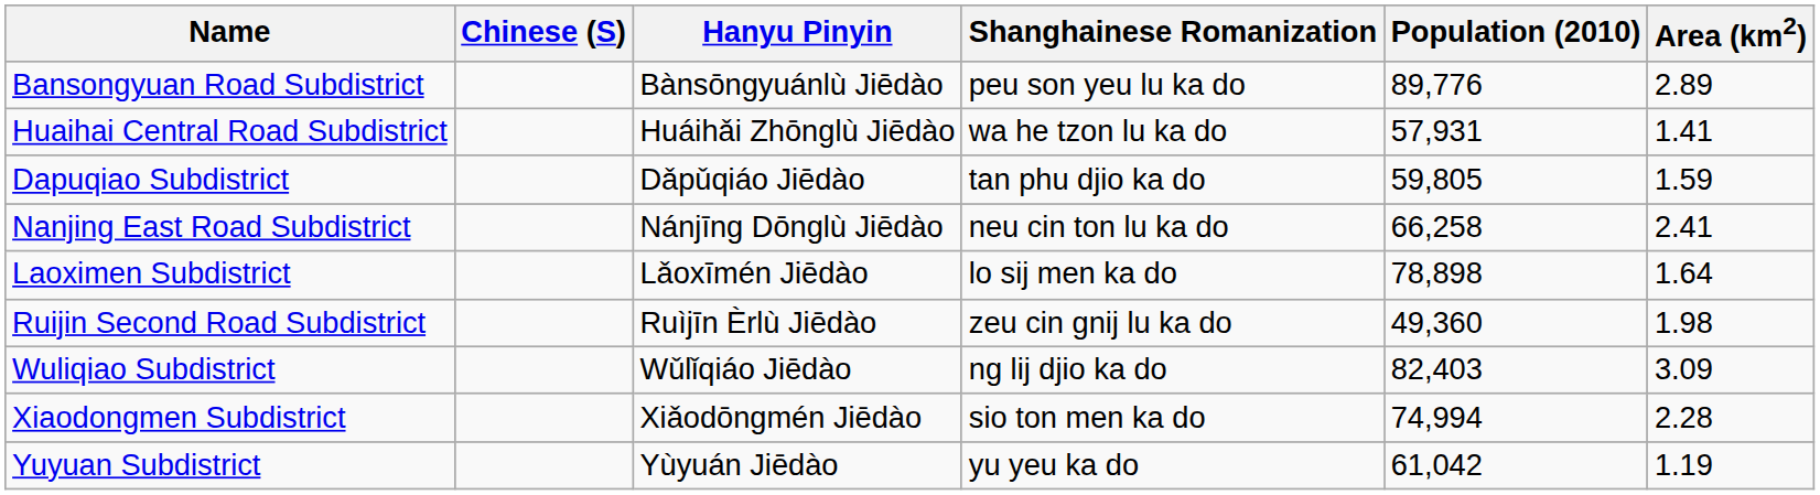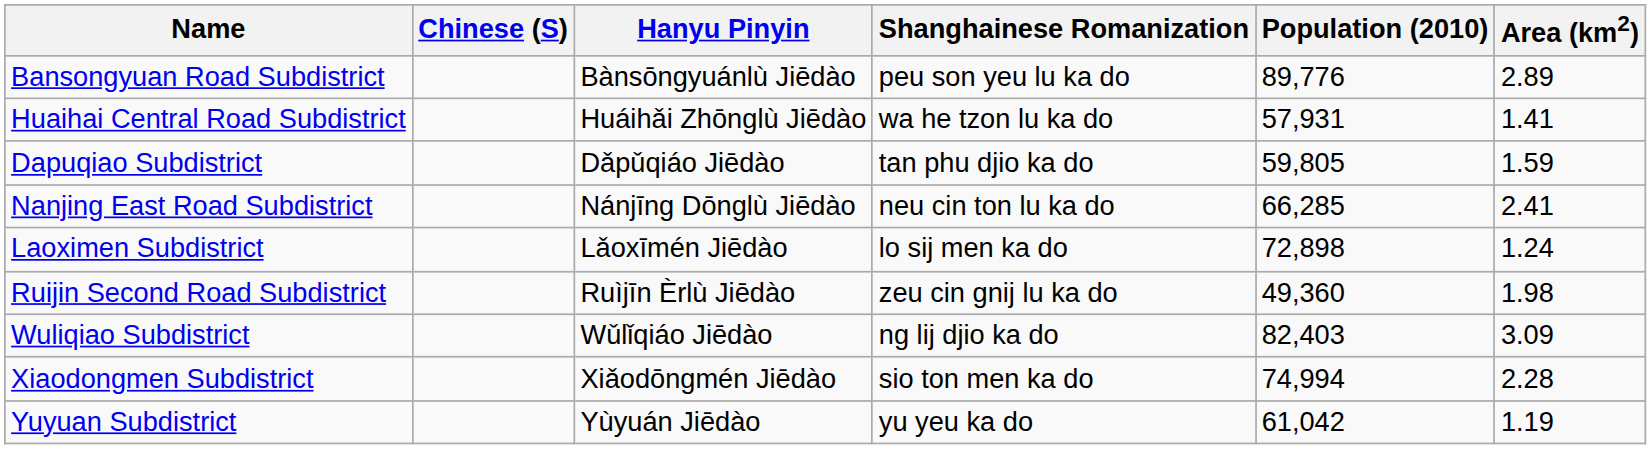 <table class="wikitable">
 <tr>
 <th>Name</th>
 <th><a href='#'>Chinese</a> (<a href='#'>S</a>)</th>
 <th><a href='#'>Hanyu Pinyin</a></th>
 <th>Shanghainese Romanization</th>
 <th>Population (2010)</th>
 <th>Area (km<sup>2</sup>)</th>
 </tr>
 <tr>
 <td><a href='#'>Bansongyuan Road Subdistrict</a></td>
 <td></td>
 <td>Bànsōngyuánlù Jiēdào</td>
 <td>peu son yeu lu ka do</td>
 <td>89,776</td>
 <td>2.89</td>
 </tr>
 <tr>
 <td><a href='#'>Huaihai Central Road Subdistrict</a></td>
 <td></td>
 <td>Huáihǎi Zhōnglù Jiēdào</td>
 <td>wa he tzon lu ka do</td>
 <td>57,931</td>
 <td>1.41</td>
 </tr>
 <tr>
 <td><a href='#'>Dapuqiao Subdistrict</a></td>
 <td></td>
 <td>Dǎpǔqiáo Jiēdào</td>
 <td>tan phu djio ka do</td>
 <td>59,805</td>
 <td>1.59</td>
 </tr>
 <tr>
 <td><a href='#'>Nanjing East Road Subdistrict</a></td>
 <td></td>
 <td>Nánjīng Dōnglù Jiēdào</td>
 <td>neu cin ton lu ka do</td>
-<td>66,258</td>
+<td>66,285</td>
 <td>2.41</td>
 </tr>
 <tr>
 <td><a href='#'>Laoximen Subdistrict</a></td>
 <td></td>
 <td>Lǎoxīmén Jiēdào</td>
 <td>lo sij men ka do</td>
-<td>78,898</td>
-<td>1.64</td>
+<td>72,898</td>
+<td>1.24</td>
 </tr>
 <tr>
 <td><a href='#'>Ruijin Second Road Subdistrict</a></td>
 <td></td>
 <td>Ruìjīn Èrlù Jiēdào</td>
 <td>zeu cin gnij lu ka do</td>
 <td>49,360</td>
 <td>1.98</td>
 </tr>
 <tr>
 <td><a href='#'>Wuliqiao Subdistrict</a></td>
 <td></td>
 <td>Wǔlǐqiáo Jiēdào</td>
 <td>ng lij djio ka do</td>
 <td>82,403</td>
 <td>3.09</td>
 </tr>
 <tr>
 <td><a href='#'>Xiaodongmen Subdistrict</a></td>
 <td></td>
 <td>Xiǎodōngmén Jiēdào</td>
 <td>sio ton men ka do</td>
 <td>74,994</td>
 <td>2.28</td>
 </tr>
 <tr>
 <td><a href='#'>Yuyuan Subdistrict</a></td>
 <td></td>
 <td>Yùyuán Jiēdào</td>
 <td>yu yeu ka do</td>
 <td>61,042</td>
 <td>1.19</td>
 </tr>
 </table>
